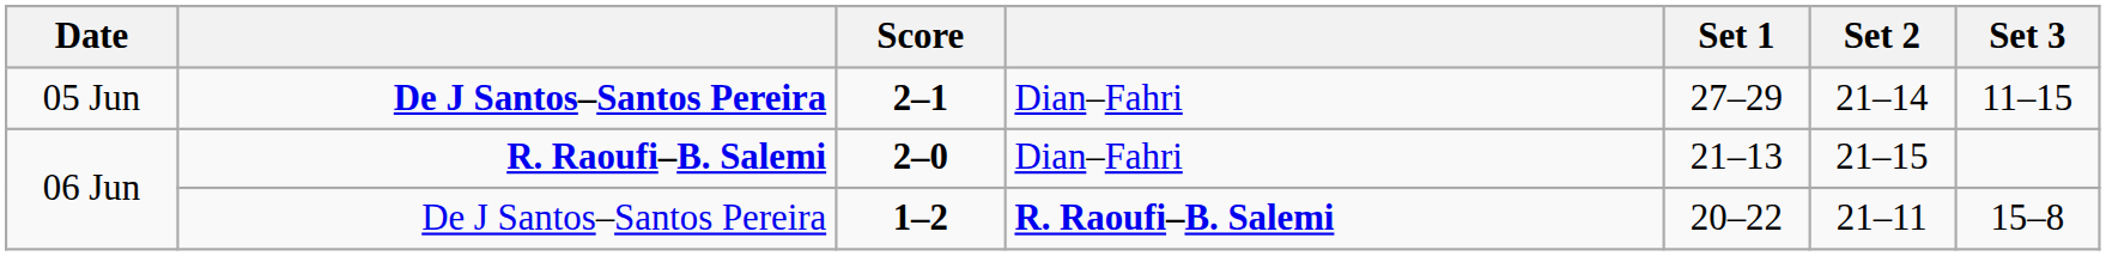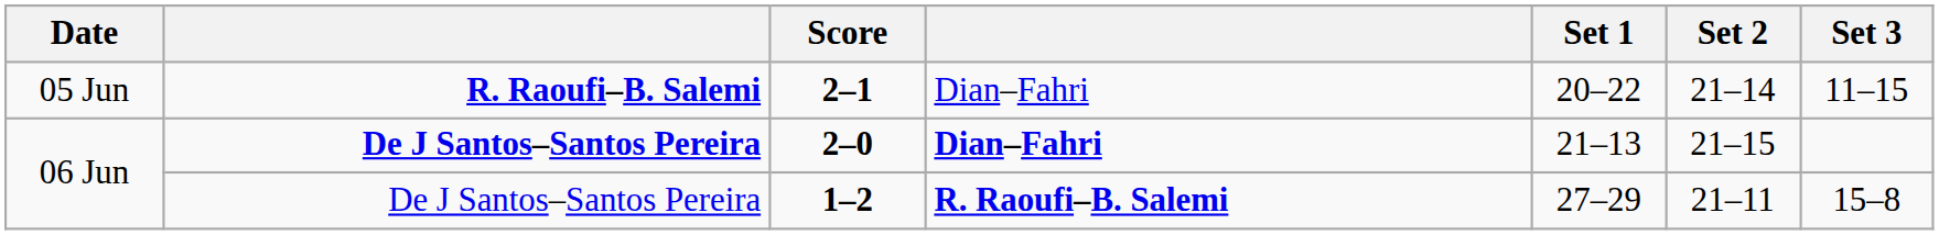 <table class="wikitable" style="text-align: center; font-size:90% ">
 <tr>
 <th width="60">Date</th>
 <th align="right" width="250"></th>
 <th width="60">Score</th>
 <th align="left" width="250"></th>
 <th width="50">Set 1</th>
 <th width="50">Set 2</th>
 <th width="50">Set 3</th>
 </tr>
 <tr>
 <td>05 Jun</td>
-<td align=right><strong><a href='#'>De J Santos</a>–<a href='#'>Santos Pereira</a> </strong></td>
+<td align=right><strong><a href='#'>R. Raoufi</a>–<a href='#'>B. Salemi</a> </strong></td>
 <td align=center><strong>2–1</strong></td>
 <td align=left> <a href='#'>Dian</a>–<a href='#'>Fahri</a></td>
-<td>27–29</td>
+<td>20–22</td>
 <td>21–14</td>
 <td>11–15</td>
 </tr>
 <tr>
 <td rowspan=2>06 Jun</td>
-<td align=right><strong><a href='#'>R. Raoufi</a>–<a href='#'>B. Salemi</a> </strong></td>
+<td align=right><strong><a href='#'>De J Santos</a>–<a href='#'>Santos Pereira</a> </strong></td>
 <td align=center><strong>2–0</strong></td>
-<td align=left> <a href='#'>Dian</a>–<a href='#'>Fahri</a></td>
+<td align=left><strong> <a href='#'>Dian</a>–<a href='#'>Fahri</a></strong></td>
 <td>21–13</td>
 <td>21–15</td>
 <td></td>
 </tr>
 <tr>
 <td align=right><a href='#'>De J Santos</a>–<a href='#'>Santos Pereira</a> </td>
 <td align=center><strong>1–2</strong></td>
 <td align=left><strong> <a href='#'>R. Raoufi</a>–<a href='#'>B. Salemi</a></strong></td>
-<td>20–22</td>
+<td>27–29</td>
 <td>21–11</td>
 <td>15–8</td>
 </tr>
 </table>
